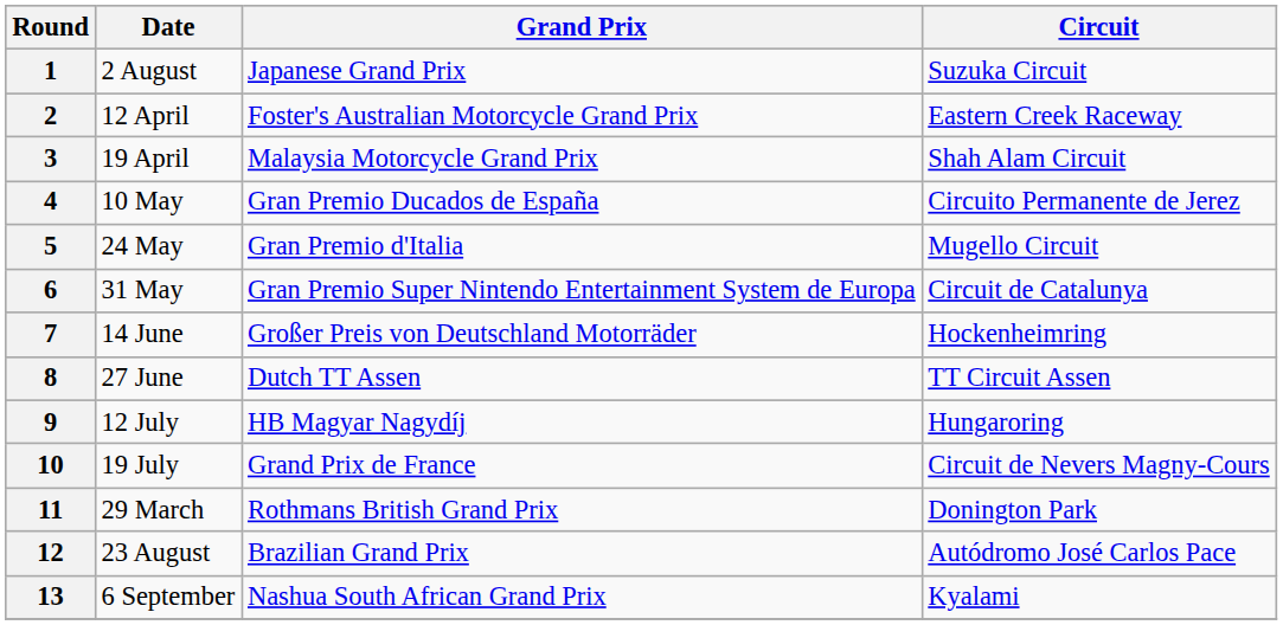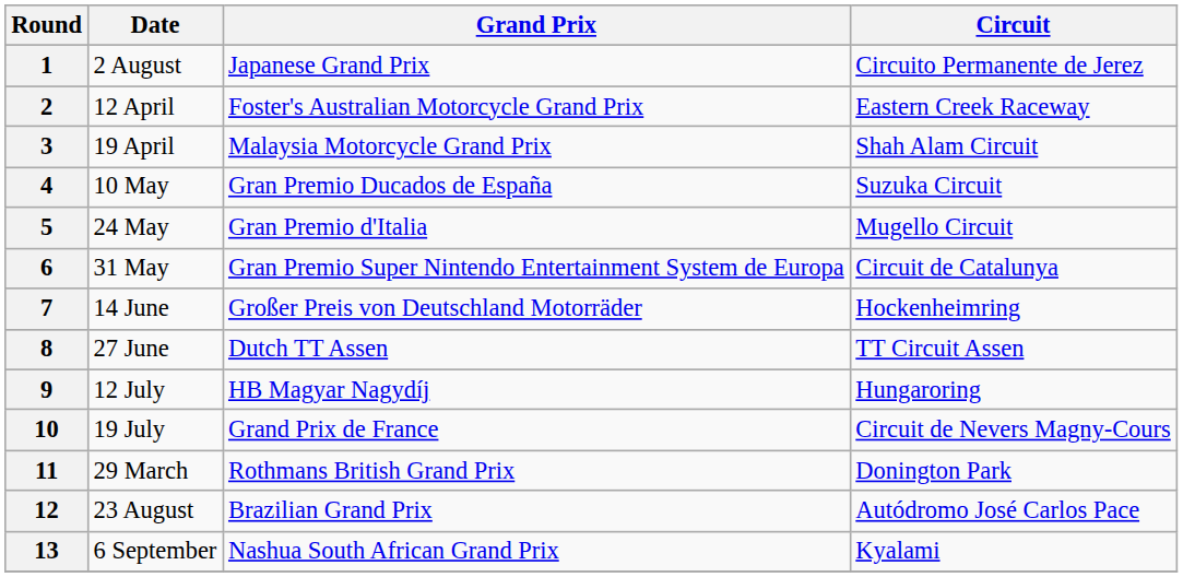 <table class="wikitable" style="font-size: 85%;">
 <tr>
 <th>Round</th>
 <th>Date</th>
 <th><a href='#'>Grand Prix</a></th>
 <th><a href='#'>Circuit</a></th>
 </tr>
 <tr>
 <th>1</th>
 <td>2 August</td>
 <td> <a href='#'>Japanese Grand Prix</a></td>
-<td><a href='#'>Suzuka Circuit</a></td>
+<td><a href='#'>Circuito Permanente de Jerez</a></td>
 </tr>
 <tr>
 <th>2</th>
 <td>12 April</td>
 <td> <a href='#'>Foster's Australian Motorcycle Grand Prix</a></td>
 <td><a href='#'>Eastern Creek Raceway</a></td>
 </tr>
 <tr>
 <th>3</th>
 <td>19 April</td>
 <td> <a href='#'>Malaysia Motorcycle Grand Prix</a></td>
 <td><a href='#'>Shah Alam Circuit</a></td>
 </tr>
 <tr>
 <th>4</th>
 <td>10 May</td>
 <td> <a href='#'>Gran Premio Ducados de España</a></td>
-<td><a href='#'>Circuito Permanente de Jerez</a></td>
+<td><a href='#'>Suzuka Circuit</a></td>
 </tr>
 <tr>
 <th>5</th>
 <td>24 May</td>
 <td> <a href='#'>Gran Premio d'Italia</a></td>
 <td><a href='#'>Mugello Circuit</a></td>
 </tr>
 <tr>
 <th>6</th>
 <td>31 May</td>
 <td> <a href='#'>Gran Premio Super Nintendo Entertainment System de Europa</a></td>
 <td><a href='#'>Circuit de Catalunya</a></td>
 </tr>
 <tr>
 <th>7</th>
 <td>14 June</td>
 <td> <a href='#'>Großer Preis von Deutschland Motorräder</a></td>
 <td><a href='#'>Hockenheimring</a></td>
 </tr>
 <tr>
 <th>8</th>
 <td>27 June</td>
 <td> <a href='#'>Dutch TT Assen</a></td>
 <td><a href='#'>TT Circuit Assen</a></td>
 </tr>
 <tr>
 <th>9</th>
 <td>12 July</td>
 <td> <a href='#'>HB Magyar Nagydíj</a></td>
 <td><a href='#'>Hungaroring</a></td>
 </tr>
 <tr>
 <th>10</th>
 <td>19 July</td>
 <td> <a href='#'>Grand Prix de France</a></td>
 <td><a href='#'>Circuit de Nevers Magny-Cours</a></td>
 </tr>
 <tr>
 <th>11</th>
 <td>29 March</td>
 <td> <a href='#'>Rothmans British Grand Prix</a></td>
 <td><a href='#'>Donington Park</a></td>
 </tr>
 <tr>
 <th>12</th>
 <td>23 August</td>
 <td> <a href='#'>Brazilian Grand Prix</a></td>
 <td><a href='#'>Autódromo José Carlos Pace</a></td>
 </tr>
 <tr>
 <th>13</th>
 <td>6 September</td>
 <td> <a href='#'>Nashua South African Grand Prix</a></td>
 <td><a href='#'>Kyalami</a></td>
 </tr>
 <tr>
 </tr>
 </table>
